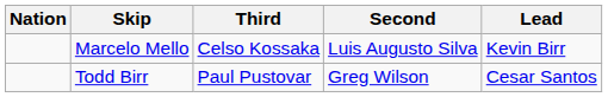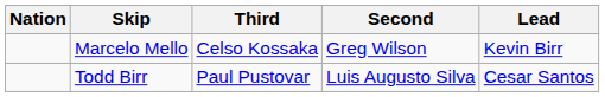 <table class="wikitable">
 <tr>
 <th>Nation</th>
 <th>Skip</th>
 <th>Third</th>
 <th>Second</th>
 <th>Lead</th>
 </tr>
 <tr>
 <td></td>
 <td><a href='#'>Marcelo Mello</a></td>
 <td><a href='#'>Celso Kossaka</a></td>
-<td><a href='#'>Luis Augusto Silva</a></td>
+<td><a href='#'>Greg Wilson</a></td>
 <td><a href='#'>Kevin Birr</a></td>
 </tr>
 <tr>
 <td></td>
 <td><a href='#'>Todd Birr</a></td>
 <td><a href='#'>Paul Pustovar</a></td>
-<td><a href='#'>Greg Wilson</a></td>
+<td><a href='#'>Luis Augusto Silva</a></td>
 <td><a href='#'>Cesar Santos</a></td>
 </tr>
 </table>
